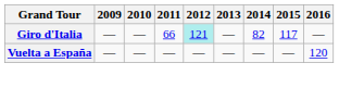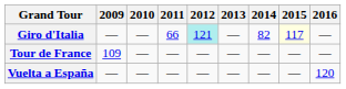 <table class="wikitable plainrowheaders">
 <tr>
 <th scope="col">Grand Tour</th>
 <th scope="col">2009</th>
 <th scope="col">2010</th>
 <th scope="col">2011</th>
 <th scope="col">2012</th>
 <th scope="col">2013</th>
 <th scope="col">2014</th>
 <th scope="col">2015</th>
 <th scope="col">2016</th>
 </tr>
 <tr style="text-align:center;">
 <th scope="row"> <a href='#'>Giro d'Italia</a></th>
 <td>—</td>
 <td>—</td>
 <td><a href='#'>66</a></td>
 <td style="background: paleturquoise;"><a href='#'>121</a></td>
 <td>—</td>
 <td><a href='#'>82</a></td>
-<td><a href='#'>117</a></td>
+<td style="background: lightyellow;"><a href='#'>117</a></td>
+<td>—</td>
+</tr>
+<tr style="text-align:center;">
+<th scope="row"> <a href='#'>Tour de France</a></th>
+<td><a href='#'>109</a></td>
+<td>—</td>
+<td>—</td>
+<td>—</td>
+<td>—</td>
+<td>—</td>
+<td>—</td>
 <td>—</td>
 </tr>
 <tr style="text-align:center;">
 <th scope="row"> <a href='#'>Vuelta a España</a></th>
 <td>—</td>
 <td>—</td>
 <td>—</td>
 <td>—</td>
 <td>—</td>
 <td>—</td>
 <td>—</td>
 <td><a href='#'>120</a></td>
 </tr>
 </table>
